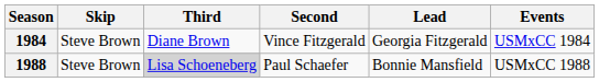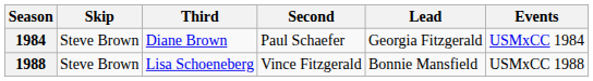 <table class="wikitable">
 <tr>
 <th scope="col">Season</th>
 <th scope="col">Skip</th>
 <th scope="col">Third</th>
 <th scope="col">Second</th>
 <th scope="col">Lead</th>
 <th scope="col">Events</th>
 </tr>
 <tr>
 <th scope="row">1984</th>
 <td>Steve Brown</td>
 <td><a href='#'>Diane Brown</a></td>
-<td>Vince Fitzgerald</td>
+<td>Paul Schaefer</td>
 <td>Georgia Fitzgerald</td>
 <td><a href='#'>USMxCC</a> 1984 </td>
 </tr>
 <tr>
 <th scope="row">1988</th>
 <td>Steve Brown</td>
-<td style="background: lightgrey;"><a href='#'>Lisa Schoeneberg</a></td>
-<td>Paul Schaefer</td>
+<td><a href='#'>Lisa Schoeneberg</a></td>
+<td>Vince Fitzgerald</td>
 <td>Bonnie Mansfield</td>
 <td>USMxCC 1988 </td>
 </tr>
 </table>
